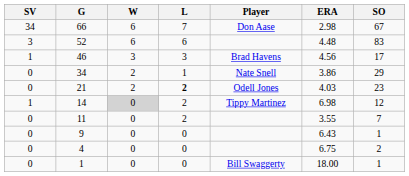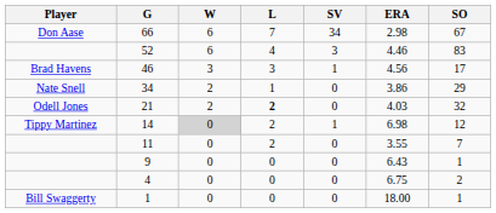 <table class="wikitable sortable">
 <tr>
-<th bgcolor="#DDDDFF" width="9%">SV</th>
+<th bgcolor="#DDDDFF" width="16%">Player</th>
 <th bgcolor="#DDDDFF" width="9%">G</th>
 <th bgcolor="#DDDDFF" width="9%">W</th>
 <th bgcolor="#DDDDFF" width="9%">L</th>
-<th bgcolor="#DDDDFF" width="16%">Player</th>
+<th bgcolor="#DDDDFF" width="9%">SV</th>
 <th bgcolor="#DDDDFF" width="9%">ERA</th>
 <th bgcolor="#DDDDFF" width="9%">SO</th>
 </tr>
 <tr align="center">
-<td>34</td>
+<td><a href='#'>Don Aase</a></td>
 <td>66</td>
 <td>6</td>
 <td>7</td>
-<td><a href='#'>Don Aase</a></td>
+<td>34</td>
 <td>2.98</td>
 <td>67</td>
 </tr>
 <tr align="center">
-<td>3</td>
+<td></td>
 <td>52</td>
 <td>6</td>
-<td>6</td>
-<td></td>
-<td>4.48</td>
+<td>4</td>
+<td>3</td>
+<td>4.46</td>
 <td>83</td>
 </tr>
 <tr align="center">
-<td>1</td>
+<td><a href='#'>Brad Havens</a></td>
 <td>46</td>
 <td>3</td>
 <td>3</td>
-<td><a href='#'>Brad Havens</a></td>
+<td>1</td>
 <td>4.56</td>
 <td>17</td>
 </tr>
 <tr align="center">
-<td>0</td>
+<td><a href='#'>Nate Snell</a></td>
 <td>34</td>
 <td>2</td>
 <td>1</td>
-<td><a href='#'>Nate Snell</a></td>
+<td>0</td>
 <td>3.86</td>
 <td>29</td>
 </tr>
 <tr align="center">
-<td>0</td>
+<td><a href='#'>Odell Jones</a></td>
 <td>21</td>
 <td>2</td>
 <td><strong>2</strong></td>
-<td><a href='#'>Odell Jones</a></td>
+<td>0</td>
 <td>4.03</td>
-<td>23</td>
+<td>32</td>
 </tr>
 <tr align="center">
-<td>1</td>
+<td><a href='#'>Tippy Martinez</a></td>
 <td>14</td>
 <td style="background: lightgrey;">0</td>
 <td>2</td>
-<td><a href='#'>Tippy Martinez</a></td>
+<td>1</td>
 <td>6.98</td>
 <td>12</td>
 </tr>
 <tr align="center">
-<td>0</td>
+<td></td>
 <td>11</td>
 <td>0</td>
 <td>2</td>
-<td></td>
+<td>0</td>
 <td>3.55</td>
 <td>7</td>
 </tr>
 <tr align="center">
-<td>0</td>
+<td></td>
 <td>9</td>
 <td>0</td>
 <td>0</td>
-<td></td>
+<td>0</td>
 <td>6.43</td>
 <td>1</td>
 </tr>
 <tr align="center">
-<td>0</td>
+<td></td>
 <td>4</td>
 <td>0</td>
 <td>0</td>
-<td></td>
+<td>0</td>
 <td>6.75</td>
 <td>2</td>
 </tr>
 <tr align="center">
-<td>0</td>
+<td><a href='#'>Bill Swaggerty</a></td>
 <td>1</td>
 <td>0</td>
 <td>0</td>
-<td><a href='#'>Bill Swaggerty</a></td>
+<td>0</td>
 <td>18.00</td>
 <td>1</td>
 </tr>
 </table>
